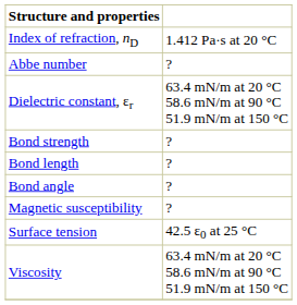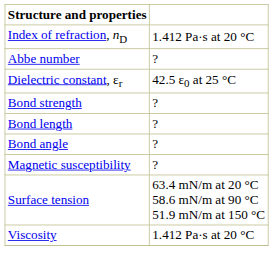 <table border="1" cellspacing="0" cellpadding="3" style="margin: 0 0 0 0.5em; background: #FFFFFF; border-collapse: collapse; border-color: #C0C090;">
 <tr>
 <th>Structure and properties</th>
 </tr>
 <tr>
 <td><a href='#'>Index of refraction</a>, <em>n</em><sub>D</sub></td>
 <td>1.412 Pa·s at 20 °C</td>
 </tr>
 <tr>
 <td><a href='#'>Abbe number</a></td>
 <td>? </td>
 </tr>
 <tr>
 <td><a href='#'>Dielectric constant</a>, ε<sub>r</sub></td>
-<td>63.4 mN/m at 20 °C<br>58.6 mN/m at 90 °C<br>51.9 mN/m at 150 °C</td>
+<td>42.5 ε<sub>0</sub> at 25 °C </td>
 </tr>
 <tr>
 <td><a href='#'>Bond strength</a></td>
 <td>? </td>
 </tr>
 <tr>
 <td><a href='#'>Bond length</a></td>
 <td>? </td>
 </tr>
 <tr>
 <td><a href='#'>Bond angle</a></td>
 <td>? </td>
 </tr>
 <tr>
 <td><a href='#'>Magnetic susceptibility</a></td>
 <td>? </td>
 </tr>
 <tr>
 <td><a href='#'>Surface tension</a></td>
-<td>42.5 ε<sub>0</sub> at 25 °C </td>
+<td>63.4 mN/m at 20 °C<br>58.6 mN/m at 90 °C<br>51.9 mN/m at 150 °C</td>
 </tr>
 <tr>
 <td><a href='#'>Viscosity</a></td>
-<td>63.4 mN/m at 20 °C<br>58.6 mN/m at 90 °C<br>51.9 mN/m at 150 °C</td>
+<td>1.412 Pa·s at 20 °C</td>
 </tr>
 <tr>
 </tr>
 </table>
